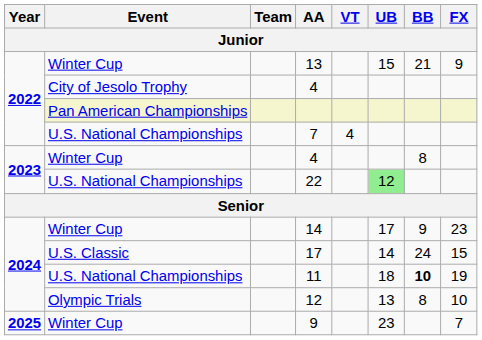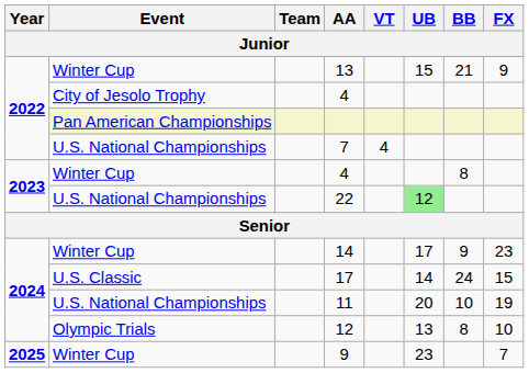 <table class="wikitable" style="text-align:center; font-size:95%;">
 <tr>
 <th align=center>Year</th>
 <th align=center>Event</th>
 <th style="width:30px;">Team</th>
 <th style="width:30px;">AA</th>
 <th style="width:30px;"><a href='#'>VT</a></th>
 <th style="width:30px;"><a href='#'>UB</a></th>
 <th style="width:30px;"><a href='#'>BB</a></th>
 <th style="width:30px;"><a href='#'>FX</a></th>
 </tr>
 <tr>
 <th colspan="8"><strong>Junior</strong></th>
 </tr>
 <tr>
 <td rowspan="4"><strong><a href='#'>2022</a></strong></td>
 <td align=left><a href='#'>Winter Cup</a></td>
 <td></td>
 <td>13</td>
 <td></td>
 <td>15</td>
 <td>21</td>
 <td>9</td>
 </tr>
 <tr>
 <td align=left><a href='#'>City of Jesolo Trophy</a></td>
 <td></td>
 <td>4</td>
 <td></td>
 <td></td>
 <td></td>
 <td></td>
 </tr>
 <tr bgcolor=#F5F6CE>
 <td align=left><a href='#'>Pan American Championships</a></td>
 <td></td>
 <td></td>
 <td></td>
 <td></td>
 <td></td>
 <td></td>
 </tr>
 <tr>
 <td align=left><a href='#'>U.S. National Championships</a></td>
 <td></td>
 <td>7</td>
 <td>4</td>
 <td></td>
 <td></td>
 <td></td>
 </tr>
 <tr>
 <td rowspan="2"><strong><a href='#'>2023</a></strong></td>
 <td align=left><a href='#'>Winter Cup</a></td>
 <td></td>
 <td>4</td>
 <td></td>
 <td></td>
 <td>8</td>
 <td></td>
 </tr>
 <tr>
 <td align=left><a href='#'>U.S. National Championships</a></td>
 <td></td>
 <td>22</td>
 <td></td>
 <td style="background: lightgreen;">12</td>
 <td></td>
 <td></td>
 </tr>
 <tr>
 <th colspan="8"><strong>Senior</strong></th>
 </tr>
 <tr>
 <td rowspan="4"><strong><a href='#'>2024</a></strong></td>
 <td align=left><a href='#'>Winter Cup</a></td>
 <td></td>
 <td>14</td>
 <td></td>
 <td>17</td>
 <td>9</td>
 <td>23</td>
 </tr>
 <tr>
 <td align=left><a href='#'>U.S. Classic</a></td>
 <td></td>
 <td>17</td>
 <td></td>
 <td>14</td>
 <td>24</td>
 <td>15</td>
 </tr>
 <tr>
 <td align=left><a href='#'>U.S. National Championships</a></td>
 <td></td>
 <td>11</td>
 <td></td>
-<td>18</td>
-<td><strong>10</strong></td>
+<td>20</td>
+<td>10</td>
 <td>19</td>
 </tr>
 <tr>
 <td align=left><a href='#'>Olympic Trials</a></td>
 <td></td>
 <td>12</td>
 <td></td>
 <td>13</td>
 <td>8</td>
 <td>10</td>
 </tr>
 <tr>
 <td rowspan="1"><strong><a href='#'>2025</a></strong></td>
 <td align=left><a href='#'>Winter Cup</a></td>
 <td></td>
 <td>9</td>
 <td></td>
 <td>23</td>
 <td></td>
 <td>7</td>
 </tr>
 </table>
